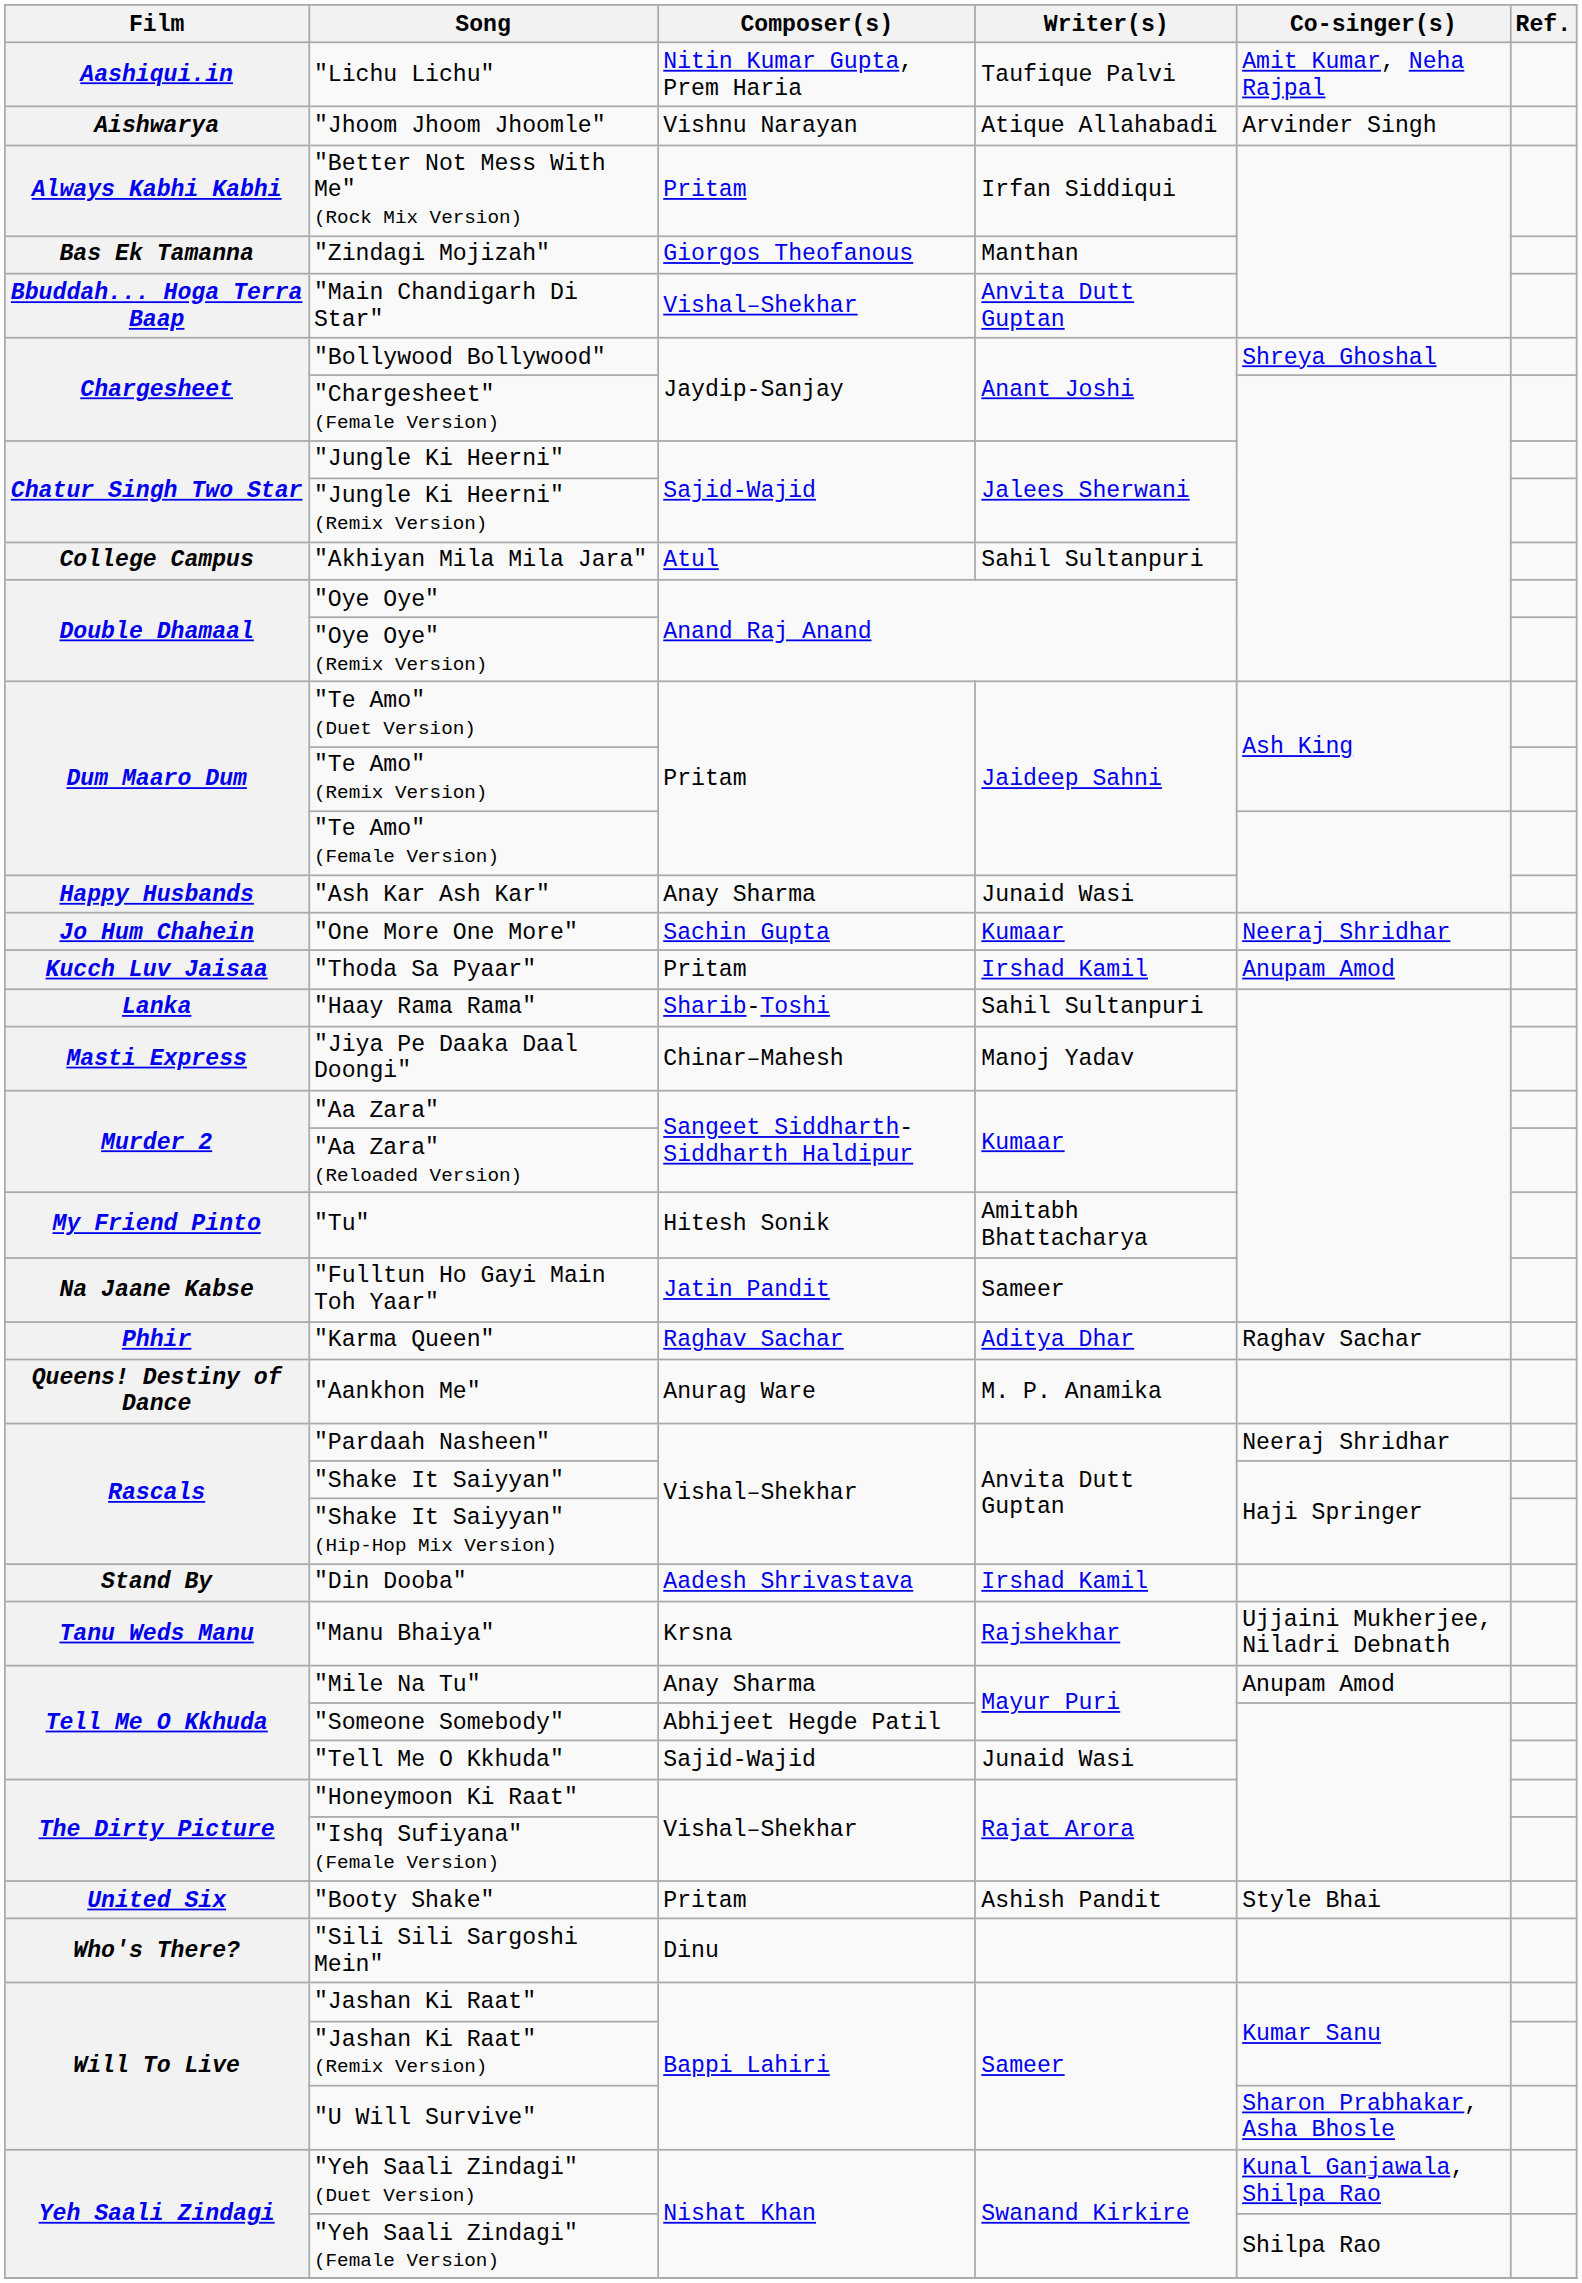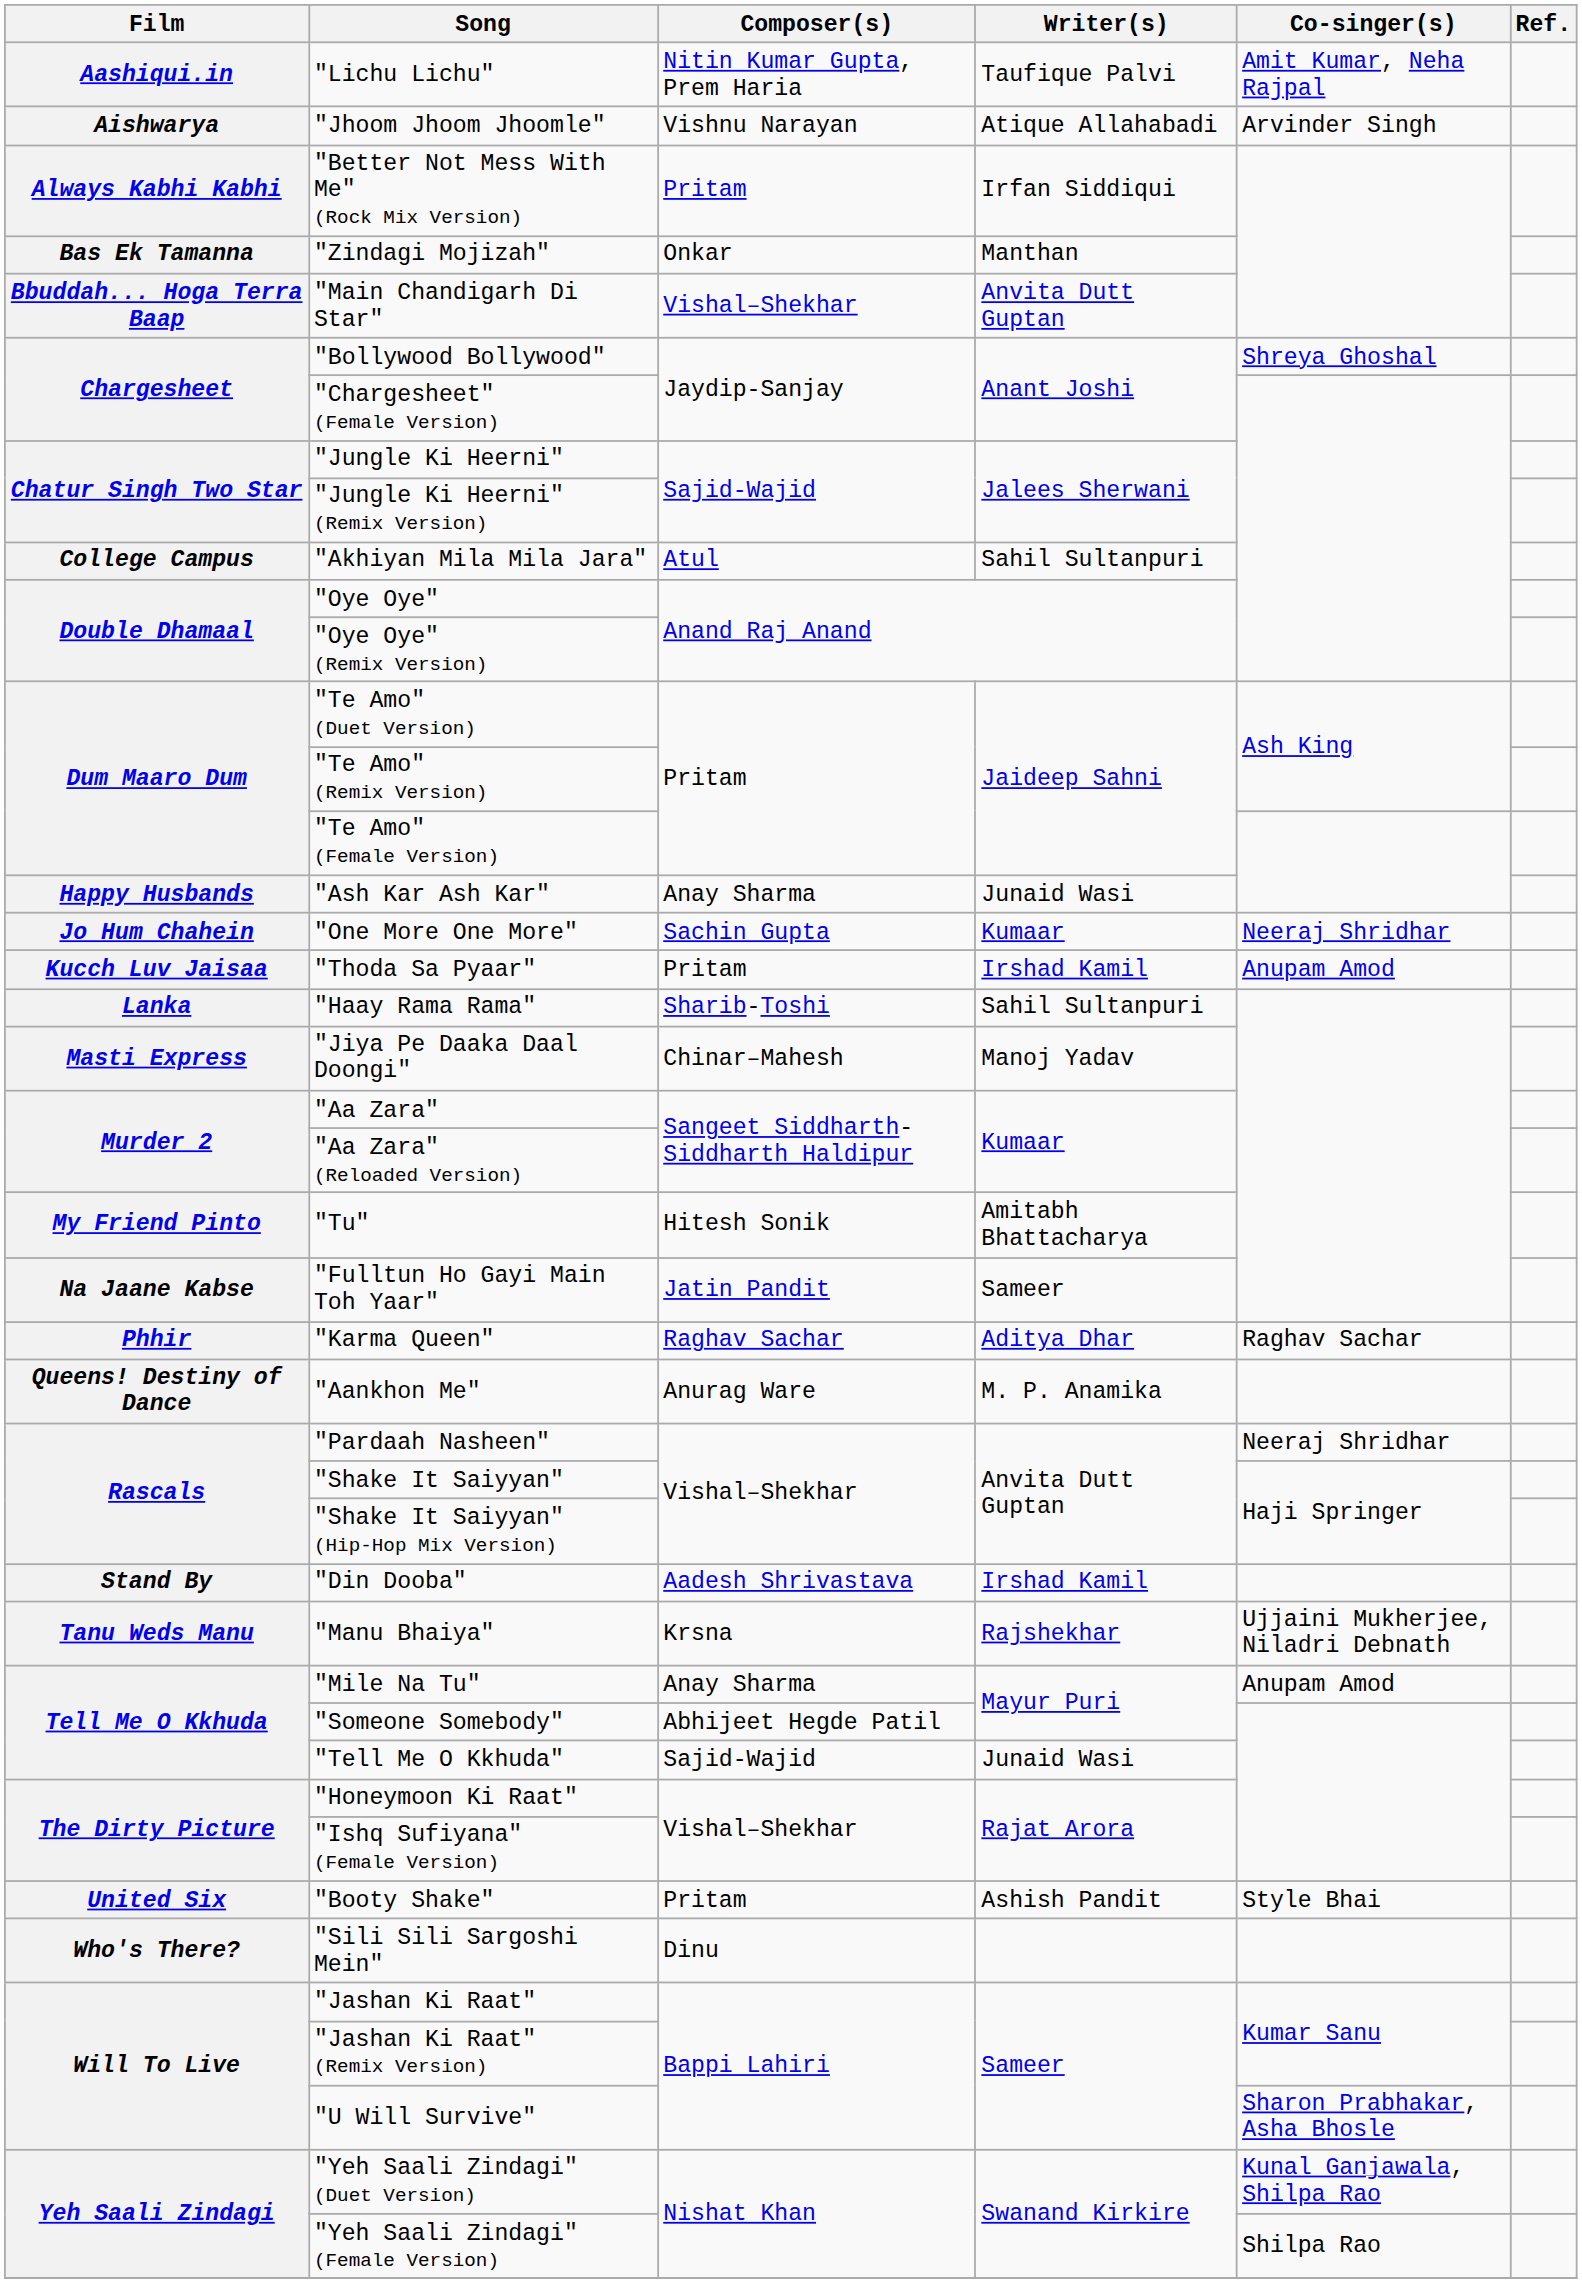 <table class="wikitable plainrowheaders" width="100%" textcolor:#000;">
 <tr>
 <th scope="col" width=20%><strong>Film</strong></th>
 <th scope="col" width=23%><strong>Song</strong></th>
 <th scope="col" width=21%><strong>Composer(s)</strong></th>
 <th scope="col" width=17%><strong>Writer(s)</strong></th>
 <th scope="col" width=18%><strong>Co-singer(s)</strong></th>
 <th scope="col" width=1%><strong>Ref.</strong></th>
 </tr>
 <tr>
 <th scope="row"><em><a href='#'>Aashiqui.in</a></em></th>
 <td>"Lichu Lichu"</td>
 <td><a href='#'>Nitin Kumar Gupta</a>, Prem Haria</td>
 <td>Taufique Palvi</td>
 <td><a href='#'>Amit Kumar</a>, <a href='#'>Neha Rajpal</a></td>
 <td></td>
 </tr>
 <tr>
 <th scope="row"><em>Aishwarya</em></th>
 <td>"Jhoom Jhoom Jhoomle"</td>
 <td>Vishnu Narayan</td>
 <td>Atique Allahabadi</td>
 <td>Arvinder Singh</td>
 <td></td>
 </tr>
 <tr>
 <th scope="row"><em><a href='#'>Always Kabhi Kabhi</a></em></th>
 <td>"Better Not Mess With Me"<br><small>(Rock Mix Version)</small></td>
 <td><a href='#'>Pritam</a></td>
 <td>Irfan Siddiqui</td>
 <td rowspan="3"></td>
 <td></td>
 </tr>
 <tr>
 <th scope="row"><em>Bas Ek Tamanna</em></th>
 <td>"Zindagi Mojizah"</td>
-<td><a href='#'>Giorgos Theofanous</a></td>
+<td>Onkar</td>
 <td>Manthan</td>
 <td></td>
 </tr>
 <tr>
 <th scope="row"><em><a href='#'>Bbuddah... Hoga Terra Baap</a></em></th>
 <td>"Main Chandigarh Di Star"</td>
 <td><a href='#'>Vishal–Shekhar</a></td>
 <td><a href='#'>Anvita Dutt Guptan</a></td>
 <td></td>
 </tr>
 <tr>
 <th scope="row" rowspan="2"><em><a href='#'>Chargesheet</a></em></th>
 <td>"Bollywood Bollywood"</td>
 <td rowspan="2">Jaydip-Sanjay</td>
 <td rowspan="2"><a href='#'>Anant Joshi</a></td>
 <td><a href='#'>Shreya Ghoshal</a></td>
 <td></td>
 </tr>
 <tr>
 <td>"Chargesheet"<br><small>(Female Version)</small></td>
 <td rowspan="6"></td>
 <td></td>
 </tr>
 <tr>
 <th scope="row" rowspan="2"><em><a href='#'>Chatur Singh Two Star</a></em></th>
 <td>"Jungle Ki Heerni"</td>
 <td rowspan="2"><a href='#'>Sajid-Wajid</a></td>
 <td rowspan="2"><a href='#'>Jalees Sherwani</a></td>
 <td></td>
 </tr>
 <tr>
 <td>"Jungle Ki Heerni"<br><small>(Remix Version)</small></td>
 <td></td>
 </tr>
 <tr>
 <th scope="row"><em>College Campus</em></th>
 <td>"Akhiyan Mila Mila Jara"</td>
 <td><a href='#'>Atul</a></td>
 <td>Sahil Sultanpuri</td>
 <td></td>
 </tr>
 <tr>
 <th scope="row" rowspan="2"><em><a href='#'>Double Dhamaal</a></em></th>
 <td>"Oye Oye"</td>
 <td colspan="2" rowspan="2"><a href='#'>Anand Raj Anand</a></td>
 <td></td>
 </tr>
 <tr>
 <td>"Oye Oye"<br><small>(Remix Version)</small></td>
 <td></td>
 </tr>
 <tr>
 <th scope="row" rowspan="3"><em><a href='#'>Dum Maaro Dum</a></em></th>
 <td>"Te Amo"<br><small>(Duet Version)</small></td>
 <td rowspan="3">Pritam</td>
 <td rowspan="3"><a href='#'>Jaideep Sahni</a></td>
 <td rowspan="2"><a href='#'>Ash King</a></td>
 <td></td>
 </tr>
 <tr>
 <td>"Te Amo"<br><small>(Remix Version)</small></td>
 <td></td>
 </tr>
 <tr>
 <td>"Te Amo"<br><small>(Female Version)</small></td>
 <td rowspan="2"></td>
 <td></td>
 </tr>
 <tr>
 <th scope="row"><em><a href='#'>Happy Husbands</a></em></th>
 <td>"Ash Kar Ash Kar"</td>
 <td>Anay Sharma</td>
 <td>Junaid Wasi</td>
 <td></td>
 </tr>
 <tr>
 <th scope="row"><em><a href='#'>Jo Hum Chahein</a></em></th>
 <td>"One More One More"</td>
 <td><a href='#'>Sachin Gupta</a></td>
 <td><a href='#'>Kumaar</a></td>
 <td><a href='#'>Neeraj Shridhar</a></td>
 <td></td>
 </tr>
 <tr>
 <th scope="row"><em><a href='#'>Kucch Luv Jaisaa</a></em></th>
 <td>"Thoda Sa Pyaar"</td>
 <td>Pritam</td>
 <td><a href='#'>Irshad Kamil</a></td>
 <td><a href='#'>Anupam Amod</a></td>
 <td></td>
 </tr>
 <tr>
 <th scope="row"><em><a href='#'>Lanka</a></em></th>
 <td>"Haay Rama Rama"</td>
 <td><a href='#'>Sharib</a>-<a href='#'>Toshi</a></td>
 <td>Sahil Sultanpuri</td>
 <td rowspan="6"></td>
 <td></td>
 </tr>
 <tr>
 <th scope="row"><em><a href='#'>Masti Express</a></em></th>
 <td>"Jiya Pe Daaka Daal Doongi"</td>
 <td>Chinar–Mahesh</td>
 <td>Manoj Yadav</td>
 <td></td>
 </tr>
 <tr>
 <th scope="row" rowspan="2"><em><a href='#'>Murder 2</a></em></th>
 <td>"Aa Zara"</td>
 <td rowspan="2"><a href='#'>Sangeet Siddharth</a>-<a href='#'>Siddharth Haldipur</a></td>
 <td rowspan="2"><a href='#'>Kumaar</a></td>
 <td></td>
 </tr>
 <tr>
 <td>"Aa Zara"<br><small>(Reloaded Version)</small></td>
 <td></td>
 </tr>
 <tr>
 <th scope="row"><em><a href='#'>My Friend Pinto</a></em></th>
 <td>"Tu"</td>
 <td>Hitesh Sonik</td>
 <td>Amitabh Bhattacharya</td>
 <td></td>
 </tr>
 <tr>
 <th scope="row"><em>Na Jaane Kabse</em></th>
 <td>"Fulltun Ho Gayi Main Toh Yaar"</td>
 <td><a href='#'>Jatin Pandit</a></td>
 <td>Sameer</td>
 <td></td>
 </tr>
 <tr>
 <th scope="row"><em><a href='#'>Phhir</a></em></th>
 <td>"Karma Queen"</td>
 <td><a href='#'>Raghav Sachar</a></td>
 <td><a href='#'>Aditya Dhar</a></td>
 <td>Raghav Sachar</td>
 <td></td>
 </tr>
 <tr>
 <th scope="row"><em>Queens! Destiny of Dance</em></th>
 <td>"Aankhon Me"</td>
 <td>Anurag Ware</td>
 <td>M. P. Anamika</td>
 <td></td>
 <td></td>
 </tr>
 <tr>
 <th scope="row" rowspan="3"><em><a href='#'>Rascals</a></em></th>
 <td>"Pardaah Nasheen"</td>
 <td rowspan="3">Vishal–Shekhar</td>
 <td rowspan="3">Anvita Dutt Guptan</td>
 <td>Neeraj Shridhar</td>
 <td></td>
 </tr>
 <tr>
 <td>"Shake It Saiyyan"</td>
 <td rowspan="2">Haji Springer</td>
 <td></td>
 </tr>
 <tr>
 <td>"Shake It Saiyyan"<br><small>(Hip-Hop Mix Version)</small></td>
 <td></td>
 </tr>
 <tr>
 <th scope="row"><em>Stand By</em></th>
 <td>"Din Dooba"</td>
 <td><a href='#'>Aadesh Shrivastava</a></td>
 <td><a href='#'>Irshad Kamil</a></td>
 <td></td>
 <td></td>
 </tr>
 <tr>
 <th scope="row"><em><a href='#'>Tanu Weds Manu</a></em></th>
 <td>"Manu Bhaiya"</td>
 <td>Krsna</td>
 <td><a href='#'>Rajshekhar</a></td>
 <td>Ujjaini Mukherjee, Niladri Debnath</td>
 <td></td>
 </tr>
 <tr>
 <th scope="row" rowspan="3"><em><a href='#'>Tell Me O Kkhuda</a></em></th>
 <td>"Mile Na Tu"</td>
 <td>Anay Sharma</td>
 <td rowspan="2"><a href='#'>Mayur Puri</a></td>
 <td>Anupam Amod</td>
 <td></td>
 </tr>
 <tr>
 <td>"Someone Somebody"</td>
 <td>Abhijeet Hegde Patil</td>
 <td rowspan="4"></td>
 <td></td>
 </tr>
 <tr>
 <td>"Tell Me O Kkhuda"</td>
 <td>Sajid-Wajid</td>
 <td>Junaid Wasi</td>
 <td></td>
 </tr>
 <tr>
 <th scope="row" rowspan="2"><em><a href='#'>The Dirty Picture</a></em></th>
 <td>"Honeymoon Ki Raat"</td>
 <td rowspan="2">Vishal–Shekhar</td>
 <td rowspan="2"><a href='#'>Rajat Arora</a></td>
 <td></td>
 </tr>
 <tr>
 <td>"Ishq Sufiyana"<br><small>(Female Version)</small></td>
 <td></td>
 </tr>
 <tr>
 <th scope="row"><em><a href='#'>United Six</a></em></th>
 <td>"Booty Shake"</td>
 <td>Pritam</td>
 <td>Ashish Pandit</td>
 <td>Style Bhai</td>
 <td></td>
 </tr>
 <tr>
 <th scope="row"><em>Who's There?</em></th>
 <td>"Sili Sili Sargoshi Mein"</td>
 <td>Dinu</td>
 <td></td>
 <td></td>
 <td></td>
 </tr>
 <tr>
 <th scope="row" rowspan="3"><em>Will To Live</em></th>
 <td>"Jashan Ki Raat"</td>
 <td rowspan="3"><a href='#'>Bappi Lahiri</a></td>
 <td rowspan="3"><a href='#'>Sameer</a></td>
 <td rowspan="2"><a href='#'>Kumar Sanu</a></td>
 <td></td>
 </tr>
 <tr>
 <td>"Jashan Ki Raat"<br><small>(Remix Version)</small></td>
 <td></td>
 </tr>
 <tr>
 <td>"U Will Survive"</td>
 <td><a href='#'>Sharon Prabhakar</a>, <a href='#'>Asha Bhosle</a></td>
 <td></td>
 </tr>
 <tr>
 <th scope="row" rowspan="2"><em><a href='#'>Yeh Saali Zindagi</a></em></th>
 <td>"Yeh Saali Zindagi"<br><small>(Duet Version)</small></td>
 <td rowspan="2"><a href='#'>Nishat Khan</a></td>
 <td rowspan="2"><a href='#'>Swanand Kirkire</a></td>
 <td><a href='#'>Kunal Ganjawala</a>, <a href='#'>Shilpa Rao</a></td>
 <td></td>
 </tr>
 <tr>
 <td>"Yeh Saali Zindagi"<br><small>(Female Version)</small></td>
 <td>Shilpa Rao</td>
 <td></td>
 </tr>
 <tr>
 </tr>
 </table>
